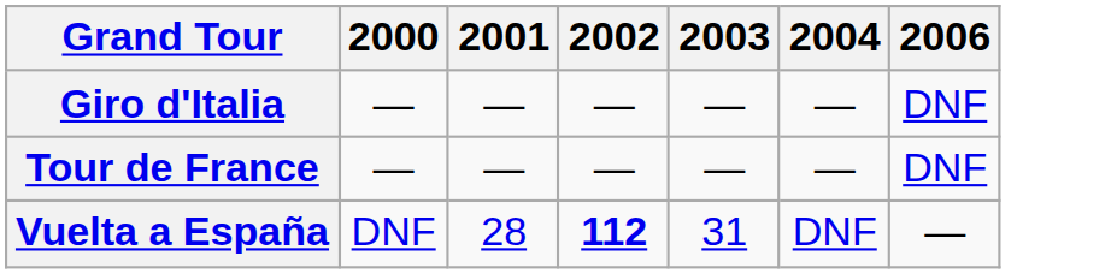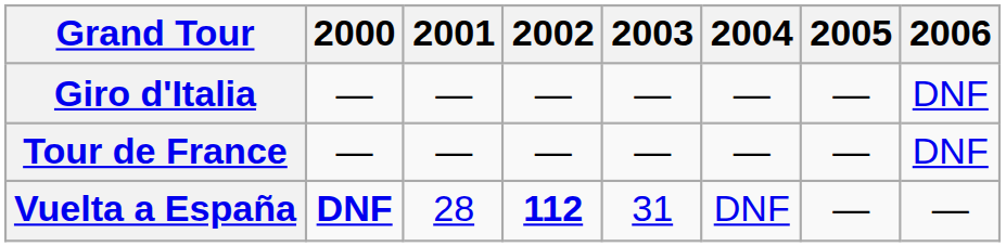 <table class="wikitable plainrowheaders">
 <tr>
 <th scope="col"><a href='#'>Grand Tour</a></th>
 <th scope="col">2000</th>
 <th scope="col">2001</th>
 <th scope="col">2002</th>
 <th scope="col">2003</th>
 <th scope="col">2004</th>
+<th scope="col">2005</th>
 <th scope="col">2006</th>
 </tr>
 <tr style="text-align:center;">
 <th scope="row"> <a href='#'>Giro d'Italia</a></th>
+<td>—</td>
 <td>—</td>
 <td>—</td>
 <td>—</td>
 <td>—</td>
 <td>—</td>
 <td><a href='#'>DNF</a></td>
 </tr>
 <tr style="text-align:center;">
 <th scope="row"> <a href='#'>Tour de France</a></th>
 <td>—</td>
 <td>—</td>
 <td>—</td>
 <td>—</td>
 <td>—</td>
+<td>—</td>
 <td><a href='#'>DNF</a></td>
 </tr>
 <tr style="text-align:center;">
 <th scope="row"> <a href='#'>Vuelta a España</a></th>
-<td><a href='#'>DNF</a></td>
+<td><strong><a href='#'>DNF</a></strong></td>
 <td><a href='#'>28</a></td>
 <td><strong><a href='#'>112</a></strong></td>
 <td><a href='#'>31</a></td>
 <td><a href='#'>DNF</a></td>
 <td>—</td>
+<td>—</td>
 </tr>
 </table>
